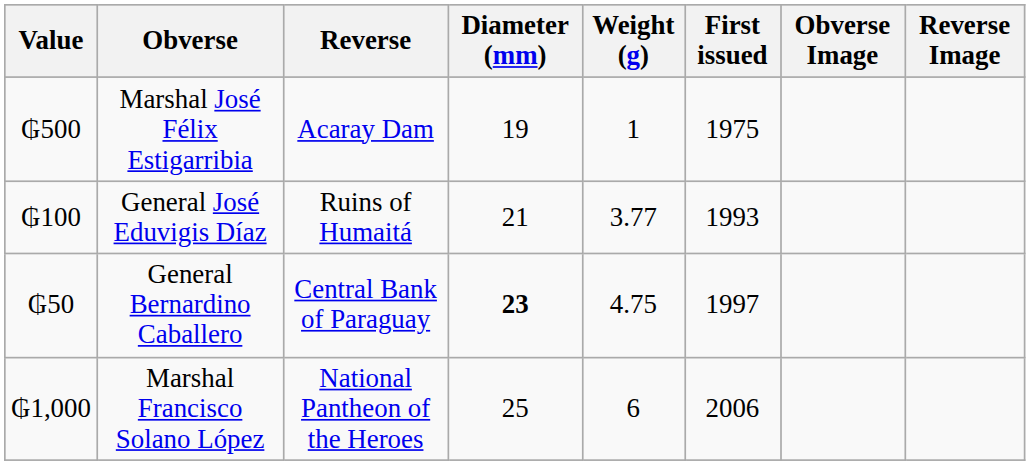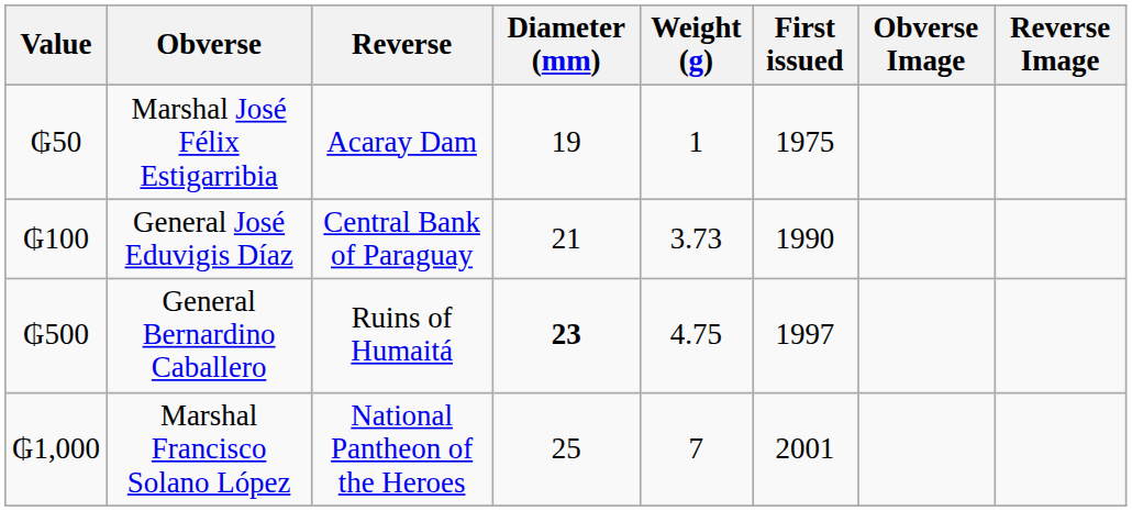 <table class="wikitable">
 <tr>
 <th>Value</th>
 <th>Obverse</th>
 <th>Reverse</th>
 <th>Diameter (<a href='#'>mm</a>)</th>
 <th>Weight (<a href='#'>g</a>)</th>
 <th>First issued</th>
 <th>Obverse Image</th>
 <th>Reverse Image</th>
 </tr>
 <tr style="text-align:center;">
-<td>₲500</td>
+<td>₲50</td>
 <td>Marshal <a href='#'>José Félix Estigarribia</a></td>
 <td><a href='#'>Acaray Dam</a></td>
 <td>19</td>
 <td>1</td>
 <td>1975</td>
 <td></td>
 <td></td>
 </tr>
 <tr style="text-align:center;">
 <td>₲100</td>
 <td>General <a href='#'>José Eduvigis Díaz</a></td>
-<td>Ruins of <a href='#'>Humaitá</a></td>
+<td><a href='#'>Central Bank of Paraguay</a></td>
 <td>21</td>
-<td>3.77</td>
-<td>1993</td>
+<td>3.73</td>
+<td>1990</td>
 <td></td>
 <td></td>
 </tr>
 <tr style="text-align:center;">
-<td>₲50</td>
+<td>₲500</td>
 <td>General <a href='#'>Bernardino Caballero</a></td>
-<td><a href='#'>Central Bank of Paraguay</a></td>
+<td>Ruins of <a href='#'>Humaitá</a></td>
 <td><strong>23</strong></td>
 <td>4.75</td>
 <td>1997</td>
 <td></td>
 <td></td>
 </tr>
 <tr style="text-align:center;">
 <td>₲1,000</td>
 <td>Marshal <a href='#'>Francisco Solano López</a></td>
 <td><a href='#'>National Pantheon of the Heroes</a></td>
 <td>25</td>
-<td>6</td>
-<td>2006</td>
+<td>7</td>
+<td>2001</td>
 <td></td>
 <td></td>
 </tr>
 </table>
